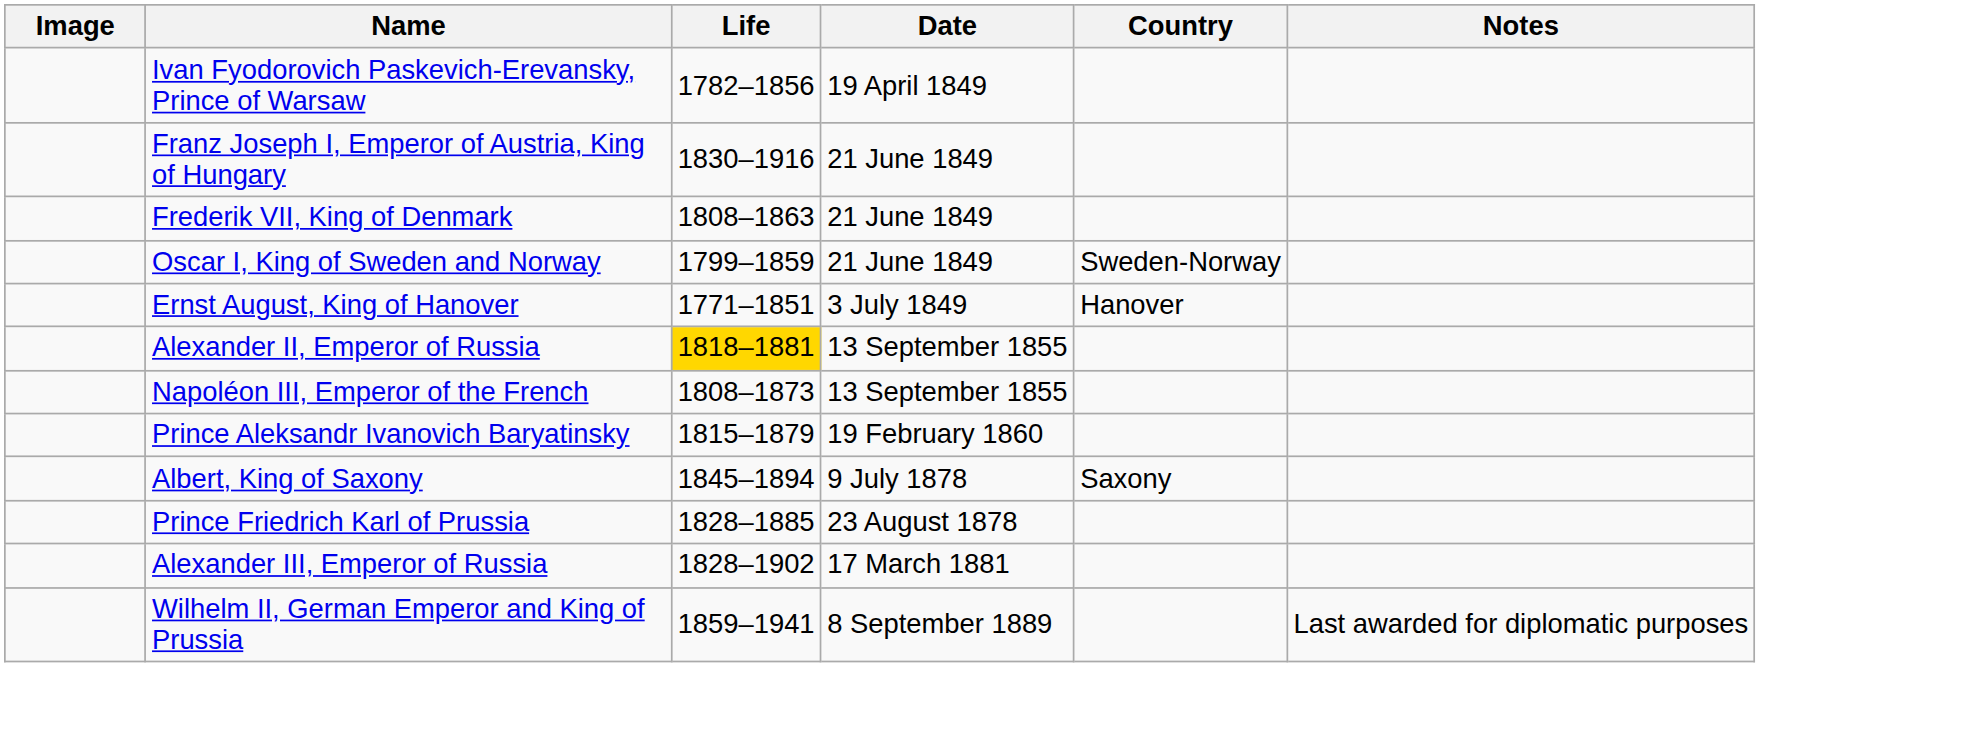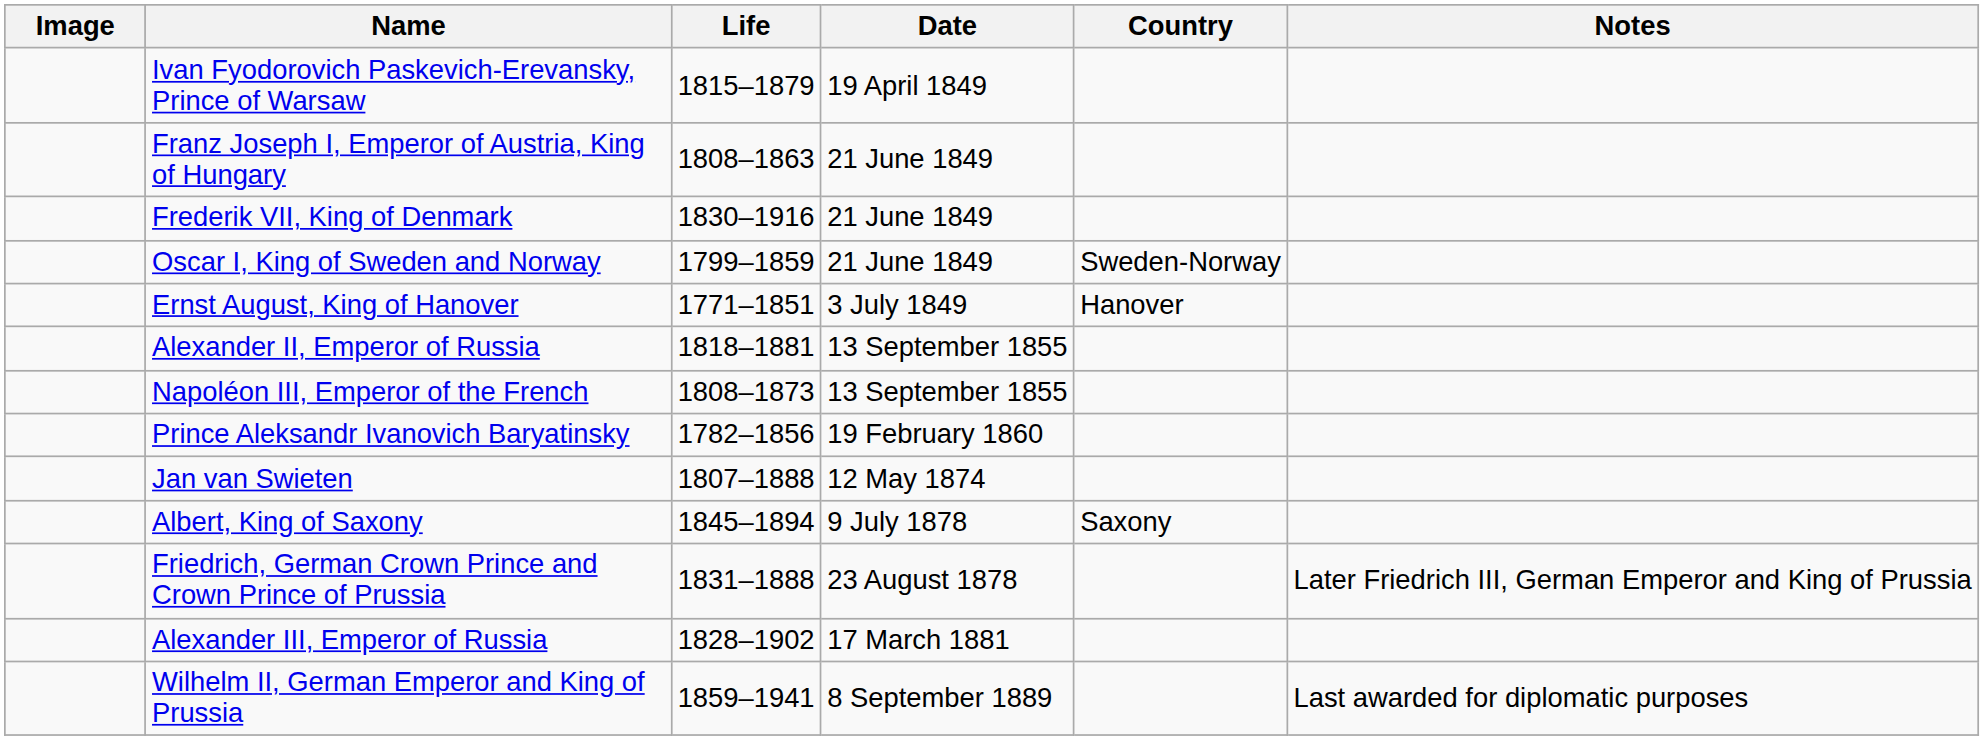 <table class="wikitable">
 <tr>
 <th style="width: 75px;">Image</th>
 <th style="width: 300px;">Name</th>
 <th>Life</th>
 <th>Date</th>
 <th>Country</th>
 <th>Notes</th>
 </tr>
 <tr>
 <td></td>
 <td><a href='#'>Ivan Fyodorovich Paskevich-Erevansky, Prince of Warsaw</a></td>
-<td>1782–1856</td>
+<td>1815–1879</td>
 <td>19 April 1849</td>
 <td></td>
 <td></td>
 </tr>
 <tr>
 <td></td>
 <td><a href='#'>Franz Joseph I, Emperor of Austria, King of Hungary</a></td>
-<td>1830–1916</td>
+<td>1808–1863</td>
 <td>21 June 1849</td>
 <td></td>
 <td></td>
 </tr>
 <tr>
 <td></td>
 <td><a href='#'>Frederik VII, King of Denmark</a></td>
-<td>1808–1863</td>
+<td>1830–1916</td>
 <td>21 June 1849</td>
 <td></td>
 <td></td>
 </tr>
 <tr>
 <td></td>
 <td><a href='#'>Oscar I, King of Sweden and Norway</a></td>
 <td>1799–1859</td>
 <td>21 June 1849</td>
 <td> Sweden-Norway</td>
 <td></td>
 </tr>
 <tr>
 <td></td>
 <td><a href='#'>Ernst August, King of Hanover</a></td>
 <td>1771–1851</td>
 <td>3 July 1849</td>
 <td> Hanover</td>
 <td></td>
 </tr>
 <tr>
 <td></td>
 <td><a href='#'>Alexander II, Emperor of Russia</a></td>
-<td style="background: gold;">1818–1881</td>
+<td>1818–1881</td>
 <td>13 September 1855</td>
 <td></td>
 <td></td>
 </tr>
 <tr>
 <td></td>
 <td><a href='#'>Napoléon III, Emperor of the French</a></td>
 <td>1808–1873</td>
 <td>13 September 1855</td>
 <td></td>
 <td></td>
 </tr>
 <tr>
 <td></td>
 <td><a href='#'>Prince Aleksandr Ivanovich Baryatinsky</a></td>
-<td>1815–1879</td>
+<td>1782–1856</td>
 <td>19 February 1860</td>
+<td></td>
+<td></td>
+</tr>
+<tr>
+<td></td>
+<td><a href='#'>Jan van Swieten</a></td>
+<td>1807–1888</td>
+<td>12 May 1874</td>
 <td></td>
 <td></td>
 </tr>
 <tr>
 <td></td>
 <td><a href='#'>Albert, King of Saxony</a></td>
 <td>1845–1894</td>
 <td>9 July 1878</td>
 <td> Saxony</td>
 <td></td>
 </tr>
 <tr>
 <td></td>
-<td><a href='#'>Prince Friedrich Karl of Prussia</a></td>
-<td>1828–1885</td>
+<td><a href='#'>Friedrich, German Crown Prince and Crown Prince of Prussia</a></td>
+<td>1831–1888</td>
 <td>23 August 1878</td>
 <td></td>
-<td></td>
+<td>Later Friedrich III, German Emperor and King of Prussia</td>
 </tr>
 <tr>
 <td></td>
 <td><a href='#'>Alexander III, Emperor of Russia</a></td>
 <td>1828–1902</td>
 <td>17 March 1881</td>
 <td></td>
 <td></td>
 </tr>
 <tr>
 <td></td>
 <td><a href='#'>Wilhelm II, German Emperor and King of Prussia</a></td>
 <td>1859–1941</td>
 <td>8 September 1889</td>
 <td></td>
 <td>Last awarded for diplomatic purposes</td>
 </tr>
 </table>
